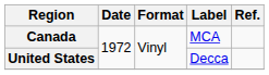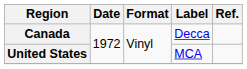 <table class="wikitable plainrowheaders">
 <tr>
 <th scope="col">Region</th>
 <th scope="col">Date</th>
 <th scope="col">Format</th>
 <th scope="col">Label</th>
 <th scope="col">Ref.</th>
 </tr>
 <tr>
 <th scope="row">Canada</th>
 <td rowspan="2">1972</td>
 <td rowspan="2">Vinyl</td>
-<td><a href='#'>MCA</a></td>
+<td><a href='#'>Decca</a></td>
 <td></td>
 </tr>
 <tr>
 <th scope="row">United States</th>
-<td><a href='#'>Decca</a></td>
+<td><a href='#'>MCA</a></td>
 <td></td>
 </tr>
 <tr>
 </tr>
 </table>
